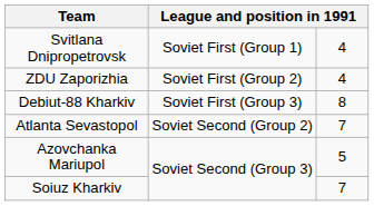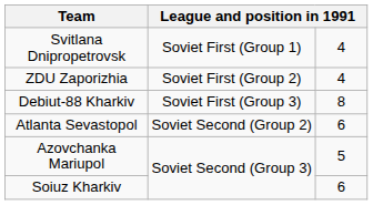 <table class="wikitable" style="text-align:center">
 <tr>
 <th>Team</th>
 <th colspan="2">League and position in 1991</th>
 </tr>
 <tr>
 <td width=150>Svitlana Dnipropetrovsk</td>
 <td>Soviet First (Group 1)</td>
 <td width=50>4</td>
 </tr>
 <tr>
 <td width=150>ZDU Zaporizhia</td>
 <td>Soviet First (Group 2)</td>
 <td width=50>4</td>
 </tr>
 <tr>
 <td width=150>Debiut-88 Kharkiv</td>
 <td>Soviet First (Group 3)</td>
 <td width=50>8</td>
 </tr>
 <tr>
 <td width=150>Atlanta Sevastopol</td>
 <td>Soviet Second (Group 2)</td>
-<td width=50>7</td>
+<td width=50>6</td>
 </tr>
 <tr>
 <td width=150>Azovchanka Mariupol</td>
 <td rowspan=2>Soviet Second (Group 3)</td>
 <td width=50>5</td>
 </tr>
 <tr>
 <td width=150>Soiuz Kharkiv</td>
-<td width=50>7</td>
+<td width=50>6</td>
 </tr>
 </table>
